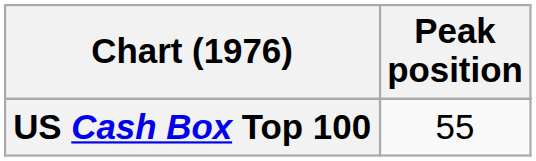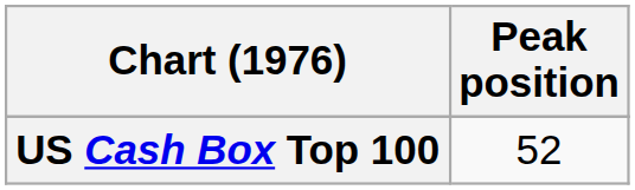 <table class="wikitable sortable plainrowheaders" style="text-align:center;">
 <tr>
 <th scope="col">Chart (1976)</th>
 <th scope="col">Peak<br>position</th>
 </tr>
 <tr>
 </tr>
 <tr>
 </tr>
 <tr>
 </tr>
 <tr>
 </tr>
 <tr>
 <th scope="row">US <em><a href='#'>Cash Box</a></em> Top 100</th>
-<td style="text-align:center;">55</td>
+<td style="text-align:center;">52</td>
 </tr>
 </table>
